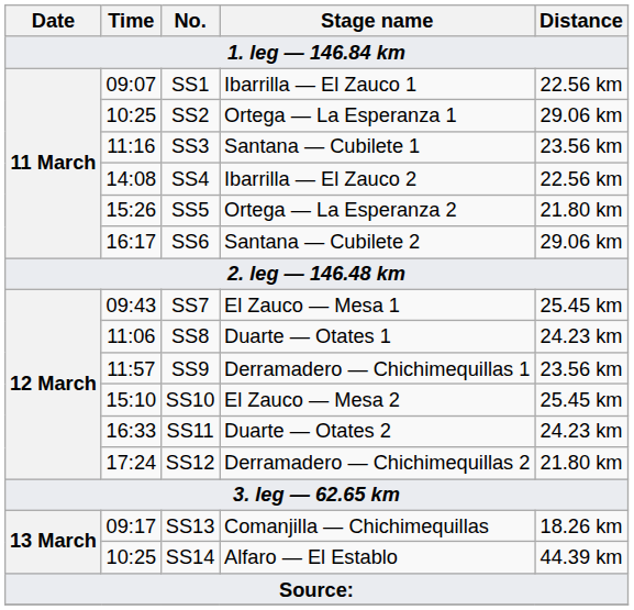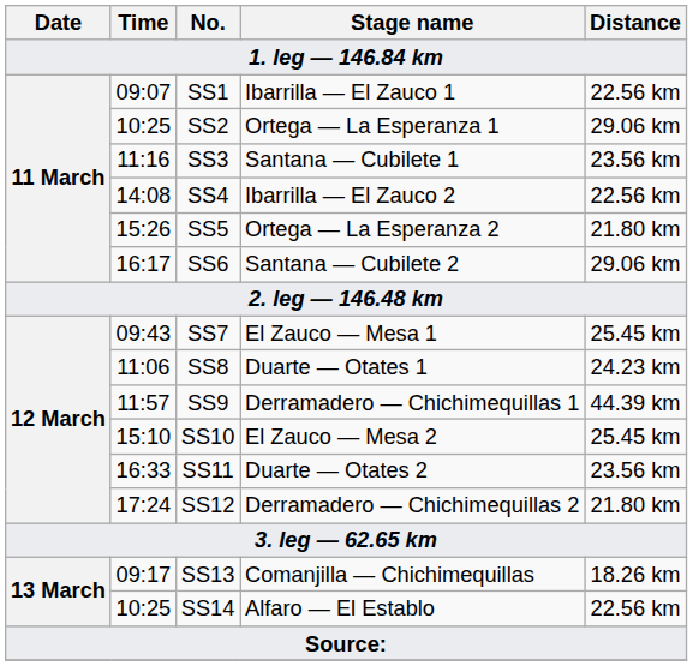 <table class="wikitable" style="font-size: 85%;">
 <tr>
 <th>Date</th>
 <th>Time</th>
 <th>No.</th>
 <th>Stage name</th>
 <th>Distance</th>
 </tr>
 <tr>
 <td style="background-color:#EAECF0; text-align:center" colspan="5"><strong><em>1. leg — 146.84 km</em></strong></td>
 </tr>
 <tr>
 <th rowspan="6">11 March</th>
 <td align="center">09:07</td>
 <td align="center">SS1</td>
 <td>Ibarrilla — El Zauco 1</td>
 <td align="center">22.56 km</td>
 </tr>
 <tr>
 <td align="center">10:25</td>
 <td align="center">SS2</td>
 <td>Ortega — La Esperanza 1</td>
 <td align="center">29.06 km</td>
 </tr>
 <tr>
 <td align="center">11:16</td>
 <td align="center">SS3</td>
 <td>Santana — Cubilete 1</td>
 <td align="center">23.56 km</td>
 </tr>
 <tr>
 <td align="center">14:08</td>
 <td align="center">SS4</td>
 <td>Ibarrilla — El Zauco 2</td>
 <td align="center">22.56 km</td>
 </tr>
 <tr>
 <td align="center">15:26</td>
 <td align="center">SS5</td>
 <td>Ortega — La Esperanza 2</td>
 <td align="center">21.80 km</td>
 </tr>
 <tr>
 <td align="center">16:17</td>
 <td align="center">SS6</td>
 <td>Santana — Cubilete 2</td>
 <td align="center">29.06 km</td>
 </tr>
 <tr>
 <td style="background-color:#EAECF0; text-align:center" colspan="5"><strong><em>2. leg — 146.48 km</em></strong></td>
 </tr>
 <tr>
 <th rowspan="6">12 March</th>
 <td align="center">09:43</td>
 <td align="center">SS7</td>
 <td>El Zauco — Mesa 1</td>
 <td align="center">25.45 km</td>
 </tr>
 <tr>
 <td align="center">11:06</td>
 <td align="center">SS8</td>
 <td>Duarte — Otates 1</td>
 <td align="center">24.23 km</td>
 </tr>
 <tr>
 <td align="center">11:57</td>
 <td align="center">SS9</td>
 <td>Derramadero — Chichimequillas 1</td>
-<td align="center">23.56 km</td>
+<td align="center">44.39 km</td>
 </tr>
 <tr>
 <td align="center">15:10</td>
 <td align="center">SS10</td>
 <td>El Zauco — Mesa 2</td>
 <td align="center">25.45 km</td>
 </tr>
 <tr>
 <td align="center">16:33</td>
 <td align="center">SS11</td>
 <td>Duarte — Otates 2</td>
-<td align="center">24.23 km</td>
+<td align="center">23.56 km</td>
 </tr>
 <tr>
 <td align="center">17:24</td>
 <td align="center">SS12</td>
 <td>Derramadero — Chichimequillas 2</td>
 <td align="center">21.80 km</td>
 </tr>
 <tr>
 <td style="background-color:#EAECF0; text-align:center" colspan="5"><strong><em>3. leg — 62.65 km</em></strong></td>
 </tr>
 <tr>
 <th rowspan="2">13 March</th>
 <td align="center">09:17</td>
 <td align="center">SS13</td>
 <td>Comanjilla — Chichimequillas</td>
 <td align="center">18.26 km</td>
 </tr>
 <tr>
 <td align="center">10:25</td>
 <td align="center">SS14</td>
 <td>Alfaro — El Establo</td>
-<td align="center">44.39 km</td>
+<td align="center">22.56 km</td>
 </tr>
 <tr>
 <td style="background-color:#EAECF0; text-align:center" colspan="5"><strong>Source:</strong></td>
 </tr>
 <tr>
 </tr>
 </table>
